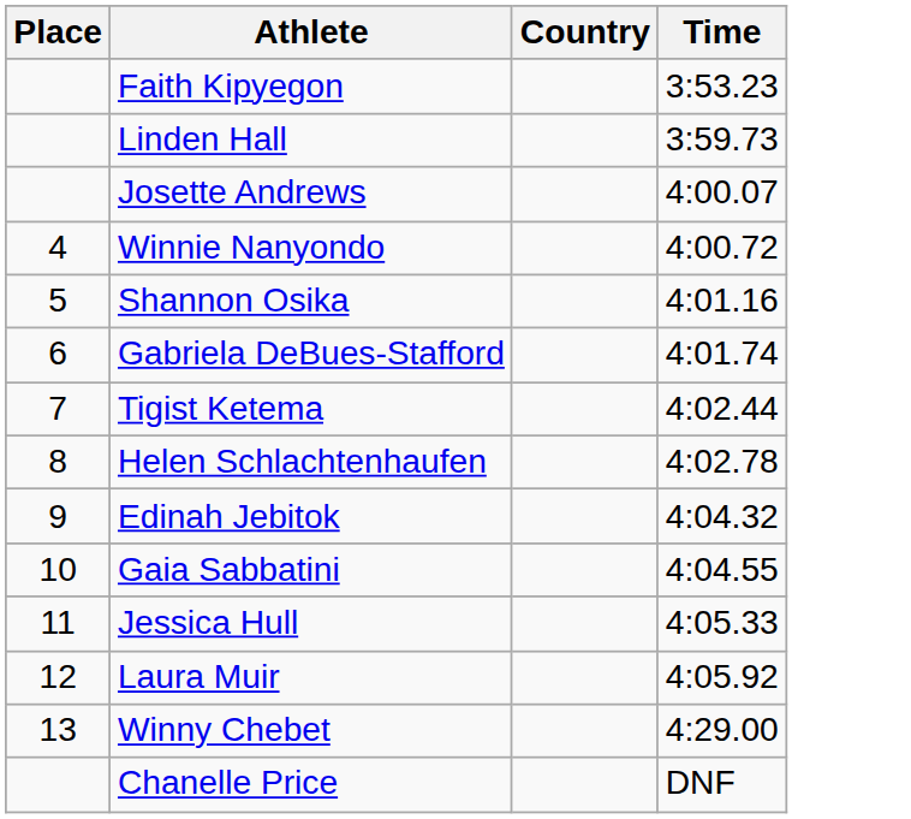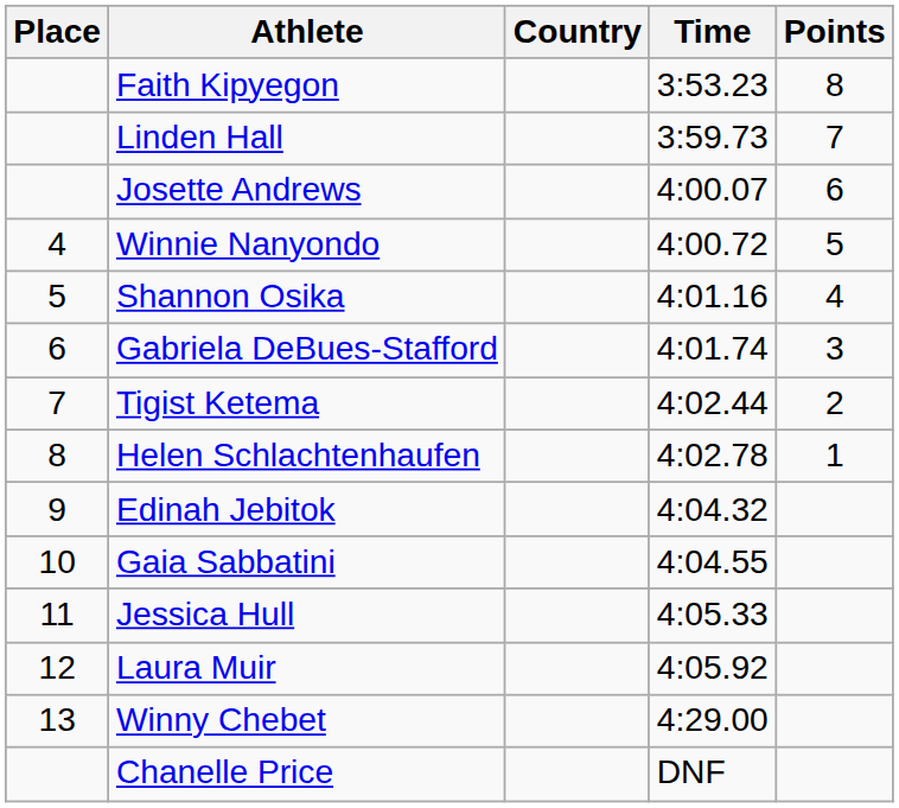 <table class="wikitable">
 <tr>
 <th>Place</th>
 <th>Athlete</th>
 <th>Country</th>
 <th>Time</th>
+<th>Points</th>
 </tr>
 <tr>
 <td align=center></td>
 <td><a href='#'>Faith Kipyegon</a></td>
 <td></td>
 <td>3:53.23</td>
+<td align=center>8</td>
 </tr>
 <tr>
 <td align=center></td>
 <td><a href='#'>Linden Hall</a></td>
 <td></td>
 <td>3:59.73</td>
+<td align=center>7</td>
 </tr>
 <tr>
 <td align=center></td>
 <td><a href='#'>Josette Andrews</a></td>
 <td></td>
 <td>4:00.07</td>
+<td align=center>6</td>
 </tr>
 <tr>
 <td align=center>4</td>
 <td><a href='#'>Winnie Nanyondo</a></td>
 <td></td>
 <td>4:00.72</td>
+<td align=center>5</td>
 </tr>
 <tr>
 <td align=center>5</td>
 <td><a href='#'>Shannon Osika</a></td>
 <td></td>
 <td>4:01.16</td>
+<td align=center>4</td>
 </tr>
 <tr>
 <td align=center>6</td>
 <td><a href='#'>Gabriela DeBues-Stafford</a></td>
 <td></td>
 <td>4:01.74</td>
+<td align=center>3</td>
 </tr>
 <tr>
 <td align=center>7</td>
 <td><a href='#'>Tigist Ketema</a></td>
 <td></td>
 <td>4:02.44</td>
+<td align=center>2</td>
 </tr>
 <tr>
 <td align=center>8</td>
 <td><a href='#'>Helen Schlachtenhaufen</a></td>
 <td></td>
 <td>4:02.78</td>
+<td align=center>1</td>
 </tr>
 <tr>
 <td align=center>9</td>
 <td><a href='#'>Edinah Jebitok</a></td>
 <td></td>
 <td>4:04.32</td>
+<td align=center></td>
 </tr>
 <tr>
 <td align=center>10</td>
 <td><a href='#'>Gaia Sabbatini</a></td>
 <td></td>
 <td>4:04.55</td>
+<td align=center></td>
 </tr>
 <tr>
 <td align=center>11</td>
 <td><a href='#'>Jessica Hull</a></td>
 <td></td>
 <td>4:05.33</td>
+<td align=center></td>
 </tr>
 <tr>
 <td align=center>12</td>
 <td><a href='#'>Laura Muir</a></td>
 <td></td>
 <td>4:05.92</td>
+<td align=center></td>
 </tr>
 <tr>
 <td align=center>13</td>
 <td><a href='#'>Winny Chebet</a></td>
 <td></td>
 <td>4:29.00</td>
+<td align=center></td>
 </tr>
 <tr>
 <td align=center></td>
 <td><a href='#'>Chanelle Price</a></td>
 <td></td>
 <td>DNF</td>
+<td align=center></td>
 </tr>
 </table>
